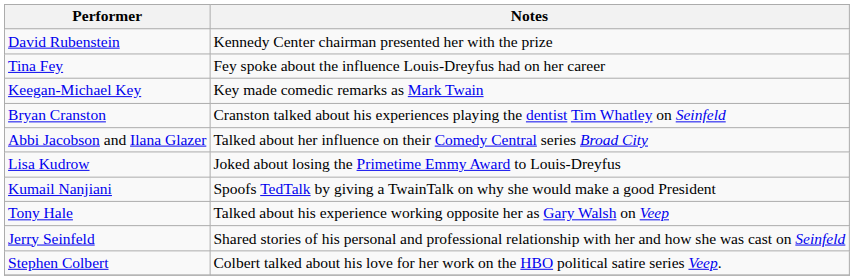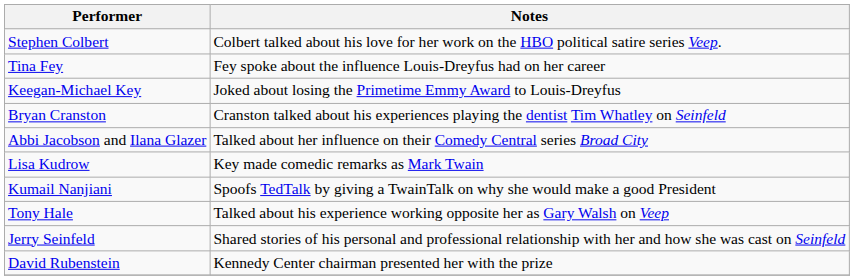 <table class="wikitable plainrowheaders sortable" style="margin-right: 0;">
 <tr>
 <th scope="col">Performer</th>
 <th scope="col" class="unsortable">Notes</th>
 </tr>
 <tr>
-<td><a href='#'>David Rubenstein</a></td>
-<td>Kennedy Center chairman presented her with the prize</td>
+<td><a href='#'>Stephen Colbert</a></td>
+<td>Colbert talked about his love for her work on the <a href='#'>HBO</a> political satire series <em><a href='#'>Veep</a></em>.</td>
 </tr>
 <tr>
 <td><a href='#'>Tina Fey</a></td>
 <td>Fey spoke about the influence Louis-Dreyfus had on her career</td>
 </tr>
 <tr>
 <td><a href='#'>Keegan-Michael Key</a></td>
-<td>Key made comedic remarks as <a href='#'>Mark Twain</a></td>
+<td>Joked about losing the <a href='#'>Primetime Emmy Award</a> to Louis-Dreyfus</td>
 </tr>
 <tr>
 <td><a href='#'>Bryan Cranston</a></td>
 <td>Cranston talked about his experiences playing the <a href='#'>dentist</a> <a href='#'>Tim Whatley</a> on <em><a href='#'>Seinfeld</a></em></td>
 </tr>
 <tr>
 <td><a href='#'>Abbi Jacobson</a> and <a href='#'>Ilana Glazer</a></td>
 <td>Talked about her influence on their <a href='#'>Comedy Central</a> series <em><a href='#'>Broad City</a></em></td>
 </tr>
 <tr>
 <td><a href='#'>Lisa Kudrow</a></td>
-<td>Joked about losing the <a href='#'>Primetime Emmy Award</a> to Louis-Dreyfus</td>
+<td>Key made comedic remarks as <a href='#'>Mark Twain</a></td>
 </tr>
 <tr>
 <td><a href='#'>Kumail Nanjiani</a></td>
 <td>Spoofs <a href='#'>TedTalk</a> by giving a TwainTalk on why she would make a good President</td>
 </tr>
 <tr>
 <td><a href='#'>Tony Hale</a></td>
 <td>Talked about his experience working opposite her as <a href='#'>Gary Walsh</a> on <em><a href='#'>Veep</a></em></td>
 </tr>
 <tr>
 <td><a href='#'>Jerry Seinfeld</a></td>
 <td>Shared stories of his personal and professional relationship with her and how she was cast on <em><a href='#'>Seinfeld</a></em></td>
 </tr>
 <tr>
-<td><a href='#'>Stephen Colbert</a></td>
-<td>Colbert talked about his love for her work on the <a href='#'>HBO</a> political satire series <em><a href='#'>Veep</a></em>.</td>
+<td><a href='#'>David Rubenstein</a></td>
+<td>Kennedy Center chairman presented her with the prize</td>
 </tr>
 <tr>
 </tr>
 </table>
